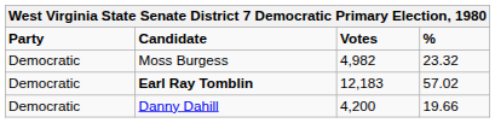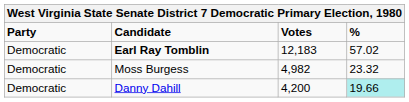 <table class="wikitable">
 <tr>
 <th colspan="4">West Virginia State Senate District 7 Democratic Primary Election, 1980</th>
 </tr>
 <tr>
 <td><strong>Party</strong></td>
 <td><strong>Candidate</strong></td>
 <td><strong>Votes</strong></td>
 <td><strong>%</strong></td>
 </tr>
 <tr>
 <td>Democratic</td>
+<td><strong>Earl Ray Tomblin</strong></td>
+<td>12,183</td>
+<td>57.02</td>
+</tr>
+<tr>
+<td>Democratic</td>
 <td>Moss Burgess</td>
 <td>4,982</td>
 <td>23.32</td>
 </tr>
 <tr>
 <td>Democratic</td>
-<td><strong>Earl Ray Tomblin</strong></td>
-<td>12,183</td>
-<td>57.02</td>
-</tr>
-<tr>
-<td>Democratic</td>
 <td><a href='#'>Danny Dahill</a></td>
 <td>4,200</td>
-<td>19.66</td>
+<td style="background: paleturquoise;">19.66</td>
 </tr>
 </table>
